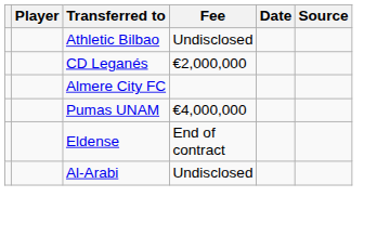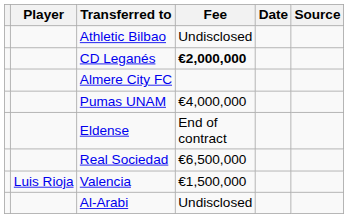 <table class="wikitable plainrowheaders sortable">
 <tr>
 <th></th>
 <th scope="col">Player</th>
 <th>Transferred to</th>
 <th style="width: 80px;">Fee</th>
 <th scope="col">Date</th>
 <th scope="col">Source</th>
 </tr>
 <tr>
 <td align="center"></td>
 <td></td>
 <td> <a href='#'>Athletic Bilbao</a></td>
 <td>Undisclosed</td>
 <td></td>
 <td></td>
 </tr>
 <tr>
 <td align="center"></td>
 <td></td>
 <td> <a href='#'>CD Leganés</a></td>
-<td>€2,000,000</td>
+<td><strong>€2,000,000</strong></td>
 <td></td>
 <td></td>
 </tr>
 <tr>
 <td align="center"></td>
 <td></td>
 <td> <a href='#'>Almere City FC</a></td>
 <td></td>
 <td></td>
 <td></td>
 </tr>
 <tr>
 <td align="center"></td>
 <td></td>
 <td> <a href='#'>Pumas UNAM</a></td>
 <td>€4,000,000</td>
 <td></td>
 <td></td>
 </tr>
 <tr>
 <td align="center"></td>
 <td></td>
 <td> <a href='#'>Eldense</a></td>
 <td>End of contract</td>
 <td></td>
 <td></td>
 </tr>
 <tr>
 <td align="center"></td>
 <td></td>
+<td> <a href='#'>Real Sociedad</a></td>
+<td>€6,500,000</td>
+<td></td>
+<td></td>
+</tr>
+<tr>
+<td align="center"></td>
+<td> <a href='#'>Luis Rioja</a></td>
+<td> <a href='#'>Valencia</a></td>
+<td>€1,500,000</td>
+<td></td>
+<td></td>
+</tr>
+<tr>
+<td align="center"></td>
+<td></td>
 <td> <a href='#'>Al-Arabi</a></td>
 <td>Undisclosed</td>
 <td></td>
 <td></td>
 </tr>
 </table>
